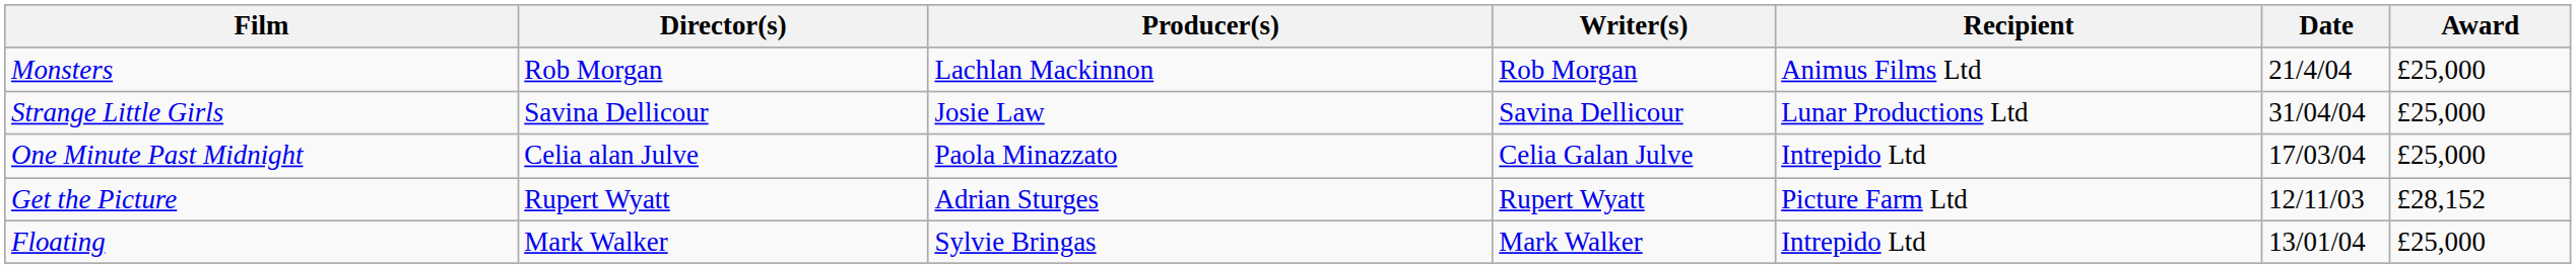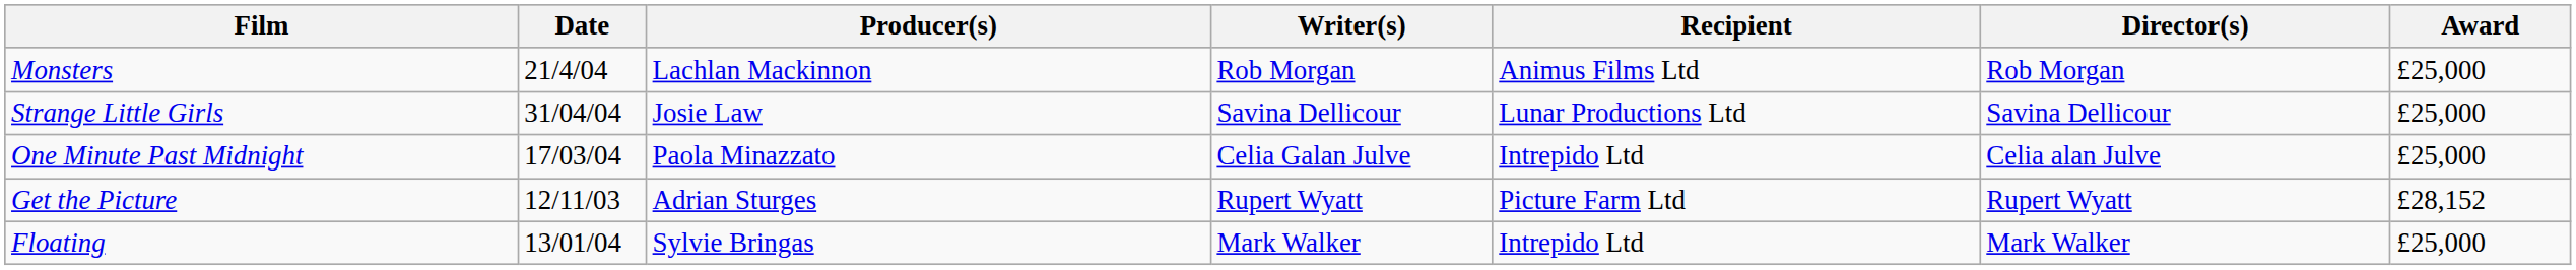 <table class="wikitable" width="95%" align="centre">
 <tr>
 <th width=20%>Film</th>
-<th width=16%>Director(s)</th>
+<th width=5%>Date</th>
 <th width=22%>Producer(s)</th>
 <th width=11%>Writer(s)</th>
 <th width=19%>Recipient</th>
-<th width=5%>Date</th>
+<th width=16%>Director(s)</th>
 <th width=7%>Award</th>
 </tr>
 <tr>
 <td><em><a href='#'>Monsters</a></em></td>
-<td><a href='#'>Rob Morgan</a></td>
+<td>21/4/04</td>
 <td><a href='#'>Lachlan Mackinnon</a></td>
 <td><a href='#'>Rob Morgan</a></td>
 <td><a href='#'>Animus Films</a> Ltd</td>
-<td>21/4/04</td>
+<td><a href='#'>Rob Morgan</a></td>
 <td>£25,000</td>
 </tr>
 <tr>
 <td><em><a href='#'>Strange Little Girls</a></em></td>
-<td><a href='#'>Savina Dellicour</a></td>
+<td>31/04/04</td>
 <td><a href='#'>Josie Law</a></td>
 <td><a href='#'>Savina Dellicour</a></td>
 <td><a href='#'>Lunar Productions</a> Ltd</td>
-<td>31/04/04</td>
+<td><a href='#'>Savina Dellicour</a></td>
 <td>£25,000</td>
 </tr>
 <tr>
 <td><em><a href='#'>One Minute Past Midnight</a></em></td>
-<td><a href='#'>Celia alan Julve</a></td>
+<td>17/03/04</td>
 <td><a href='#'>Paola Minazzato</a></td>
 <td><a href='#'>Celia Galan Julve</a></td>
 <td><a href='#'>Intrepido</a> Ltd</td>
-<td>17/03/04</td>
+<td><a href='#'>Celia alan Julve</a></td>
 <td>£25,000</td>
 </tr>
 <tr>
 <td><em><a href='#'>Get the Picture</a></em></td>
-<td><a href='#'>Rupert Wyatt</a></td>
+<td>12/11/03</td>
 <td><a href='#'>Adrian Sturges</a></td>
 <td><a href='#'>Rupert Wyatt</a></td>
 <td><a href='#'>Picture Farm</a> Ltd</td>
-<td>12/11/03</td>
+<td><a href='#'>Rupert Wyatt</a></td>
 <td>£28,152</td>
 </tr>
 <tr>
 <td><em><a href='#'>Floating</a></em></td>
-<td><a href='#'>Mark Walker</a></td>
+<td>13/01/04</td>
 <td><a href='#'>Sylvie Bringas</a></td>
 <td><a href='#'>Mark Walker</a></td>
 <td><a href='#'>Intrepido</a> Ltd</td>
-<td>13/01/04</td>
+<td><a href='#'>Mark Walker</a></td>
 <td>£25,000</td>
 </tr>
 </table>
